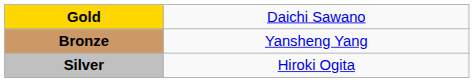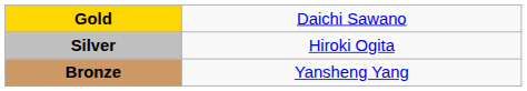 <table class="wikitable" style=" text-align:center; font-size:110%;" width="35%">
 <tr>
 <td bgcolor="gold"><strong>Gold</strong></td>
 <td><a href='#'>Daichi Sawano</a><br></td>
 </tr>
 <tr>
+<td bgcolor="silver"><strong>Silver</strong></td>
+<td><a href='#'>Hiroki Ogita</a><br></td>
+</tr>
+<tr>
 <td bgcolor="CC9966"><strong>Bronze</strong></td>
 <td><a href='#'>Yansheng Yang</a><br></td>
 </tr>
-<tr>
-<td bgcolor="silver"><strong>Silver</strong></td>
-<td><a href='#'>Hiroki Ogita</a><br></td>
-</tr>
 </table>
